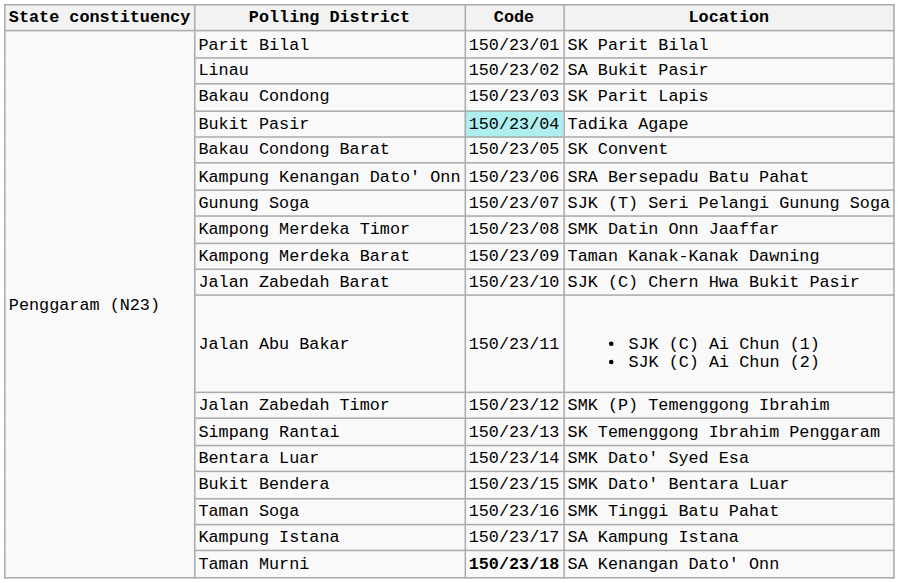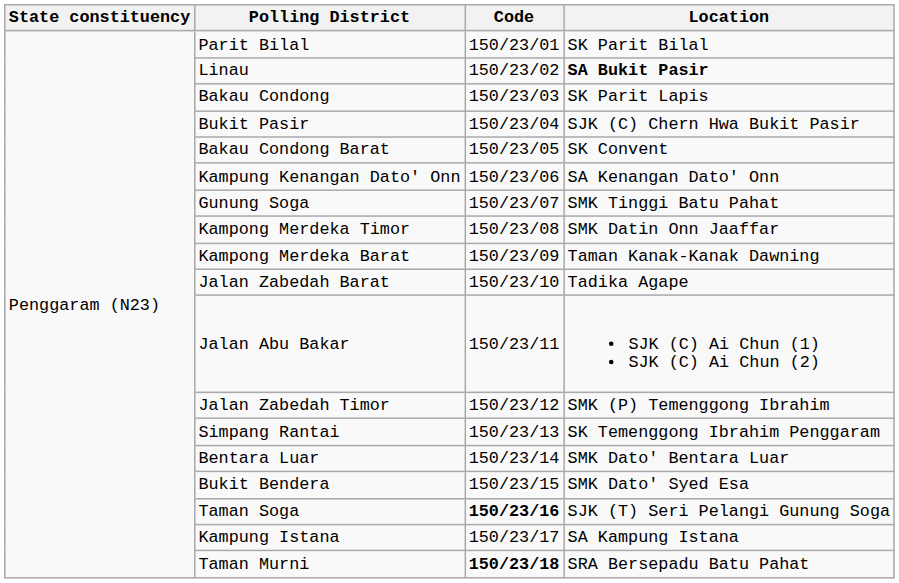 <table class="wikitable sortable mw-collapsible" style="white-space:nowrap;font-size:85%">
 <tr>
 <th>State constituency</th>
 <th>Polling District</th>
 <th>Code</th>
 <th>Location</th>
 </tr>
 <tr>
 <td rowspan="18">Penggaram (N23)</td>
 <td>Parit Bilal</td>
 <td>150/23/01</td>
 <td>SK Parit Bilal</td>
 </tr>
 <tr>
 <td>Linau</td>
 <td>150/23/02</td>
-<td>SA Bukit Pasir</td>
+<td><strong>SA Bukit Pasir</strong></td>
 </tr>
 <tr>
 <td>Bakau Condong</td>
 <td>150/23/03</td>
 <td>SK Parit Lapis</td>
 </tr>
 <tr>
 <td>Bukit Pasir</td>
-<td style="background: paleturquoise;">150/23/04</td>
-<td>Tadika Agape</td>
+<td>150/23/04</td>
+<td>SJK (C) Chern Hwa Bukit Pasir</td>
 </tr>
 <tr>
 <td>Bakau Condong Barat</td>
 <td>150/23/05</td>
 <td>SK Convent</td>
 </tr>
 <tr>
 <td>Kampung Kenangan Dato' Onn</td>
 <td>150/23/06</td>
-<td>SRA Bersepadu Batu Pahat</td>
+<td>SA Kenangan Dato' Onn</td>
 </tr>
 <tr>
 <td>Gunung Soga</td>
 <td>150/23/07</td>
-<td>SJK (T) Seri Pelangi Gunung Soga</td>
+<td>SMK Tinggi Batu Pahat</td>
 </tr>
 <tr>
 <td>Kampong Merdeka Timor</td>
 <td>150/23/08</td>
 <td>SMK Datin Onn Jaaffar</td>
 </tr>
 <tr>
 <td>Kampong Merdeka Barat</td>
 <td>150/23/09</td>
 <td>Taman Kanak-Kanak Dawning</td>
 </tr>
 <tr>
 <td>Jalan Zabedah Barat</td>
 <td>150/23/10</td>
-<td>SJK (C) Chern Hwa Bukit Pasir</td>
+<td>Tadika Agape</td>
 </tr>
 <tr>
 <td>Jalan Abu Bakar</td>
 <td>150/23/11</td>
 <td><br><ul><li>SJK (C) Ai Chun (1)</li><li>SJK (C) Ai Chun (2)</li></ul></td>
 </tr>
 <tr>
 <td>Jalan Zabedah Timor</td>
 <td>150/23/12</td>
 <td>SMK (P) Temenggong Ibrahim</td>
 </tr>
 <tr>
 <td>Simpang Rantai</td>
 <td>150/23/13</td>
 <td>SK Temenggong Ibrahim Penggaram</td>
 </tr>
 <tr>
 <td>Bentara Luar</td>
 <td>150/23/14</td>
-<td>SMK Dato' Syed Esa</td>
+<td>SMK Dato' Bentara Luar</td>
 </tr>
 <tr>
 <td>Bukit Bendera</td>
 <td>150/23/15</td>
-<td>SMK Dato' Bentara Luar</td>
+<td>SMK Dato' Syed Esa</td>
 </tr>
 <tr>
 <td>Taman Soga</td>
-<td>150/23/16</td>
-<td>SMK Tinggi Batu Pahat</td>
+<td><strong>150/23/16</strong></td>
+<td>SJK (T) Seri Pelangi Gunung Soga</td>
 </tr>
 <tr>
 <td>Kampung Istana</td>
 <td>150/23/17</td>
 <td>SA Kampung Istana</td>
 </tr>
 <tr>
 <td>Taman Murni</td>
 <td><strong>150/23/18</strong></td>
-<td>SA Kenangan Dato' Onn</td>
+<td>SRA Bersepadu Batu Pahat</td>
 </tr>
 </table>
